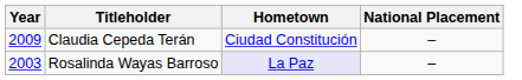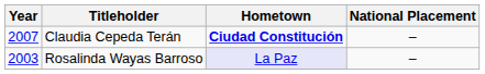 <table class="wikitable sortable" style="font-size:95%;">
 <tr>
 <th>Year</th>
 <th>Titleholder</th>
 <th>Hometown</th>
 <th>National Placement</th>
 </tr>
 <tr>
-<td align="center"><a href='#'>2009</a></td>
+<td align="center"><a href='#'>2007</a></td>
 <td>Claudia Cepeda Terán</td>
-<td align="center"><a href='#'>Ciudad Constitución</a></td>
+<td align="center"><strong><a href='#'>Ciudad Constitución</a></strong></td>
 <td align="center">–</td>
 </tr>
 <tr>
 <td align="center"><a href='#'>2003</a></td>
 <td>Rosalinda Wayas Barroso</td>
 <td align="center" style="background: lavender;"><a href='#'>La Paz</a></td>
 <td align="center">–</td>
 </tr>
 </table>
